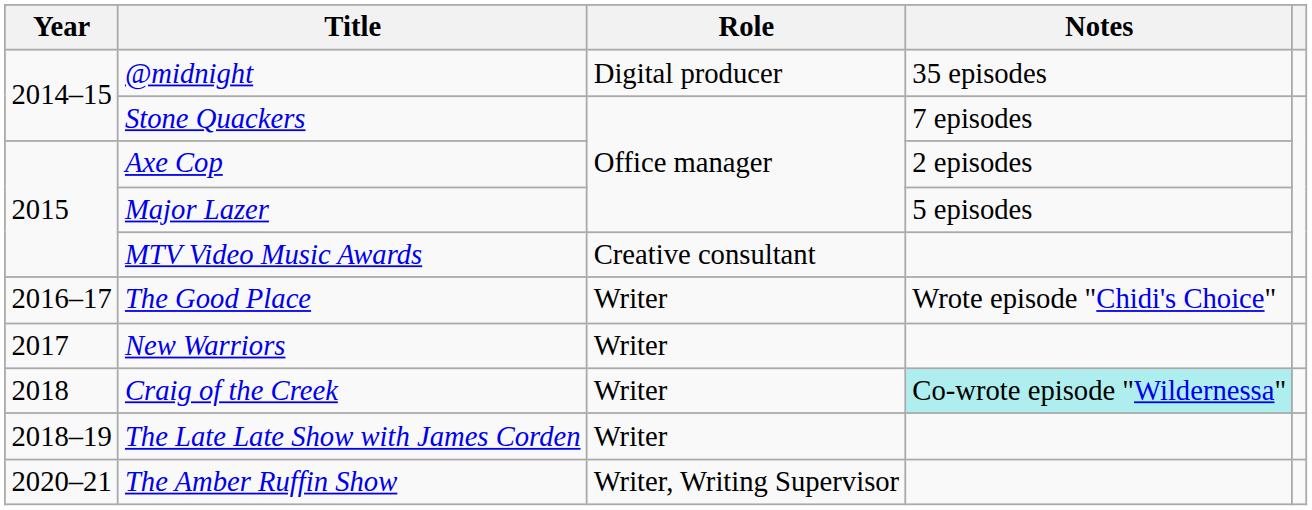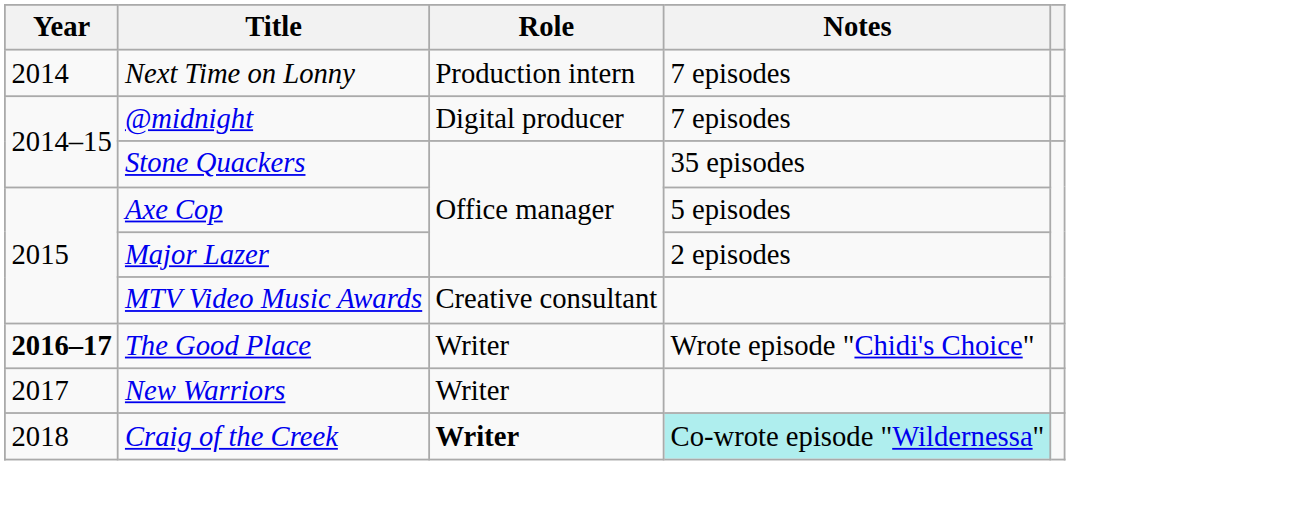 <table class="wikitable sortable">
 <tr>
 <th>Year</th>
 <th>Title</th>
 <th>Role</th>
 <th>Notes</th>
 <th></th>
 </tr>
 <tr>
+<td>2014</td>
+<td><em>Next Time on Lonny</em></td>
+<td>Production intern</td>
+<td>7 episodes</td>
+<td></td>
+</tr>
+<tr>
 <td rowspan=2>2014–15</td>
 <td><em><a href='#'>@midnight</a></em></td>
 <td>Digital producer</td>
-<td>35 episodes</td>
+<td>7 episodes</td>
 <td></td>
 </tr>
 <tr>
 <td><em><a href='#'>Stone Quackers</a></em></td>
 <td rowspan=3>Office manager</td>
-<td>7 episodes</td>
+<td>35 episodes</td>
 <td rowspan=4></td>
 </tr>
 <tr>
 <td rowspan=3>2015</td>
 <td><em><a href='#'>Axe Cop</a></em></td>
-<td>2 episodes</td>
+<td>5 episodes</td>
 </tr>
 <tr>
 <td><em><a href='#'>Major Lazer</a></em></td>
-<td>5 episodes</td>
+<td>2 episodes</td>
 </tr>
 <tr>
 <td><em><a href='#'>MTV Video Music Awards</a></em></td>
 <td>Creative consultant</td>
 <td></td>
 </tr>
 <tr>
-<td>2016–17</td>
+<td><strong>2016–17</strong></td>
 <td><em><a href='#'>The Good Place</a></em></td>
 <td>Writer</td>
 <td>Wrote episode "<a href='#'>Chidi's Choice</a>"</td>
 <td></td>
 </tr>
 <tr>
 <td>2017</td>
 <td><em><a href='#'>New Warriors</a></em></td>
 <td>Writer</td>
 <td></td>
 <td></td>
 </tr>
 <tr>
 <td>2018</td>
 <td><em><a href='#'>Craig of the Creek</a></em></td>
-<td>Writer</td>
+<td><strong>Writer</strong></td>
 <td style="background: paleturquoise;">Co-wrote episode "<a href='#'>Wildernessa</a>"</td>
 <td></td>
 </tr>
-<tr>
-<td>2018–19</td>
-<td><em><a href='#'>The Late Late Show with James Corden</a></em></td>
-<td>Writer</td>
-<td></td>
-<td></td>
-</tr>
-<tr>
-<td>2020–21</td>
-<td><em><a href='#'>The Amber Ruffin Show</a></em></td>
-<td>Writer, Writing Supervisor</td>
-<td></td>
-<td></td>
-</tr>
 </table>
